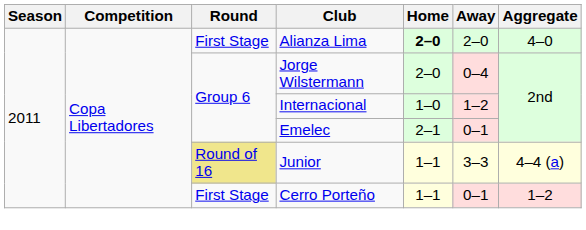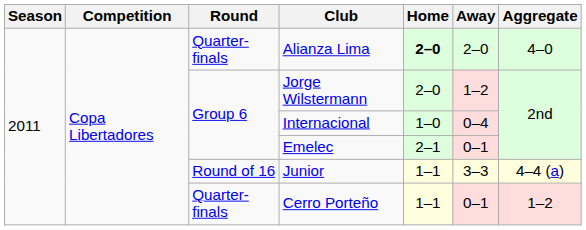 <table class="wikitable">
 <tr>
 <th>Season</th>
 <th>Competition</th>
 <th>Round</th>
 <th>Club</th>
 <th>Home</th>
 <th>Away</th>
 <th>Aggregate</th>
 </tr>
 <tr>
 <td rowspan=6>2011</td>
 <td rowspan=6><a href='#'>Copa Libertadores</a></td>
-<td rowspan=1><a href='#'>First Stage</a></td>
+<td rowspan=1><a href='#'>Quarter-finals</a></td>
 <td> <a href='#'>Alianza Lima</a></td>
 <td style="text-align:center; background:#dfd;"><strong>2–0</strong></td>
 <td style="text-align:center; background:#dfd;">2–0</td>
 <td style="text-align:center; background:#dfd;">4–0</td>
 </tr>
 <tr>
 <td rowspan=3><a href='#'>Group 6</a></td>
 <td> <a href='#'>Jorge Wilstermann</a></td>
 <td style="text-align:center; background:#dfd;">2–0</td>
-<td style="text-align:center; background:#fdd;">0–4</td>
+<td style="text-align:center; background:#fdd;">1–2</td>
 <td rowspan=3 style="text-align:center; background:#dfd;">2nd</td>
 </tr>
 <tr>
 <td> <a href='#'>Internacional</a></td>
 <td style="text-align:center; background:#dfd;">1–0</td>
-<td style="text-align:center; background:#fdd;">1–2</td>
+<td style="text-align:center; background:#fdd;">0–4</td>
 </tr>
 <tr>
 <td> <a href='#'>Emelec</a></td>
 <td style="text-align:center; background:#dfd;">2–1</td>
 <td style="text-align:center; background:#fdd;">0–1</td>
 </tr>
 <tr>
-<td rowspan=1 style="background: khaki;"><a href='#'>Round of 16</a></td>
+<td rowspan=1><a href='#'>Round of 16</a></td>
 <td> <a href='#'>Junior</a></td>
 <td style="text-align:center; background:#ffd;">1–1</td>
 <td style="text-align:center; background:#ffd;">3–3</td>
 <td rowspan=1 style="text-align:center; background:#ffd;">4–4 (<a href='#'>a</a>)</td>
 </tr>
 <tr>
-<td rowspan=1><a href='#'>First Stage</a></td>
+<td rowspan=1><a href='#'>Quarter-finals</a></td>
 <td> <a href='#'>Cerro Porteño</a></td>
 <td style="text-align:center; background:#ffd;">1–1</td>
 <td style="text-align:center; background:#fdd;">0–1</td>
 <td rowspan=1 style="text-align:center; background:#fdd;">1–2</td>
 </tr>
 </table>
